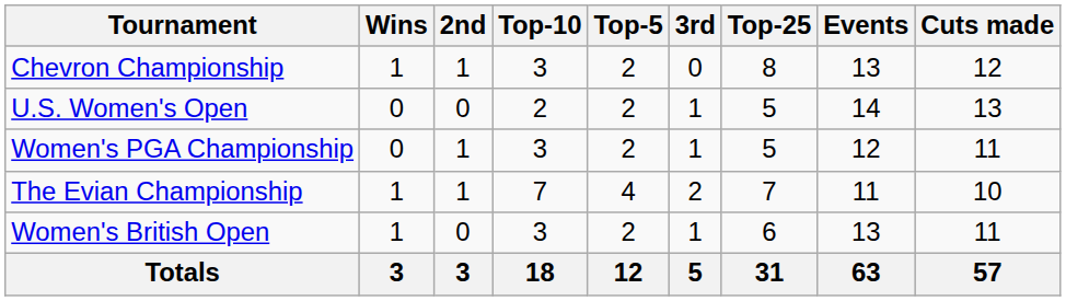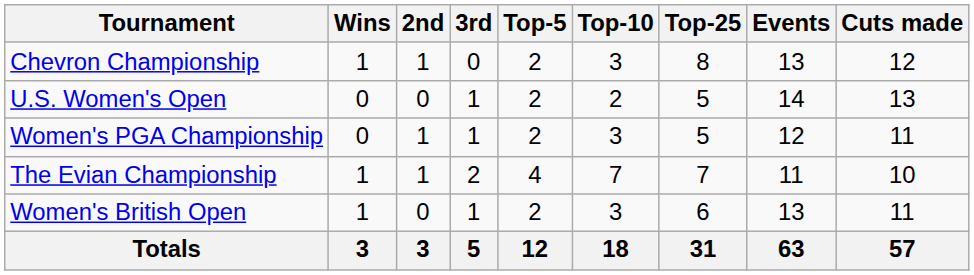 <table class=wikitable style=text-align:center>
 <tr>
 <th>Tournament</th>
 <th>Wins</th>
 <th>2nd</th>
+<th>3rd</th>
+<th>Top-5</th>
 <th>Top-10</th>
-<th>Top-5</th>
-<th>3rd</th>
 <th>Top-25</th>
 <th>Events</th>
 <th>Cuts made</th>
 </tr>
 <tr>
 <td align=left><a href='#'>Chevron Championship</a></td>
 <td>1</td>
 <td>1</td>
+<td>0</td>
+<td>2</td>
 <td>3</td>
-<td>2</td>
-<td>0</td>
 <td>8</td>
 <td>13</td>
 <td>12</td>
 </tr>
 <tr>
 <td align=left><a href='#'>U.S. Women's Open</a></td>
 <td>0</td>
 <td>0</td>
+<td>1</td>
 <td>2</td>
 <td>2</td>
-<td>1</td>
 <td>5</td>
 <td>14</td>
 <td>13</td>
 </tr>
 <tr>
 <td align=left><a href='#'>Women's PGA Championship</a></td>
 <td>0</td>
 <td>1</td>
+<td>1</td>
+<td>2</td>
 <td>3</td>
-<td>2</td>
-<td>1</td>
 <td>5</td>
 <td>12</td>
 <td>11</td>
 </tr>
 <tr>
 <td align=left><a href='#'>The Evian Championship</a></td>
 <td>1</td>
 <td>1</td>
+<td>2</td>
+<td>4</td>
 <td>7</td>
-<td>4</td>
-<td>2</td>
 <td>7</td>
 <td>11</td>
 <td>10</td>
 </tr>
 <tr>
 <td align=left><a href='#'>Women's British Open</a></td>
 <td>1</td>
 <td>0</td>
+<td>1</td>
+<td>2</td>
 <td>3</td>
-<td>2</td>
-<td>1</td>
 <td>6</td>
 <td>13</td>
 <td>11</td>
 </tr>
 <tr>
 <th>Totals</th>
 <th>3</th>
 <th>3</th>
+<th>5</th>
+<th>12</th>
 <th>18</th>
-<th>12</th>
-<th>5</th>
 <th>31</th>
 <th>63</th>
 <th>57</th>
 </tr>
 </table>
